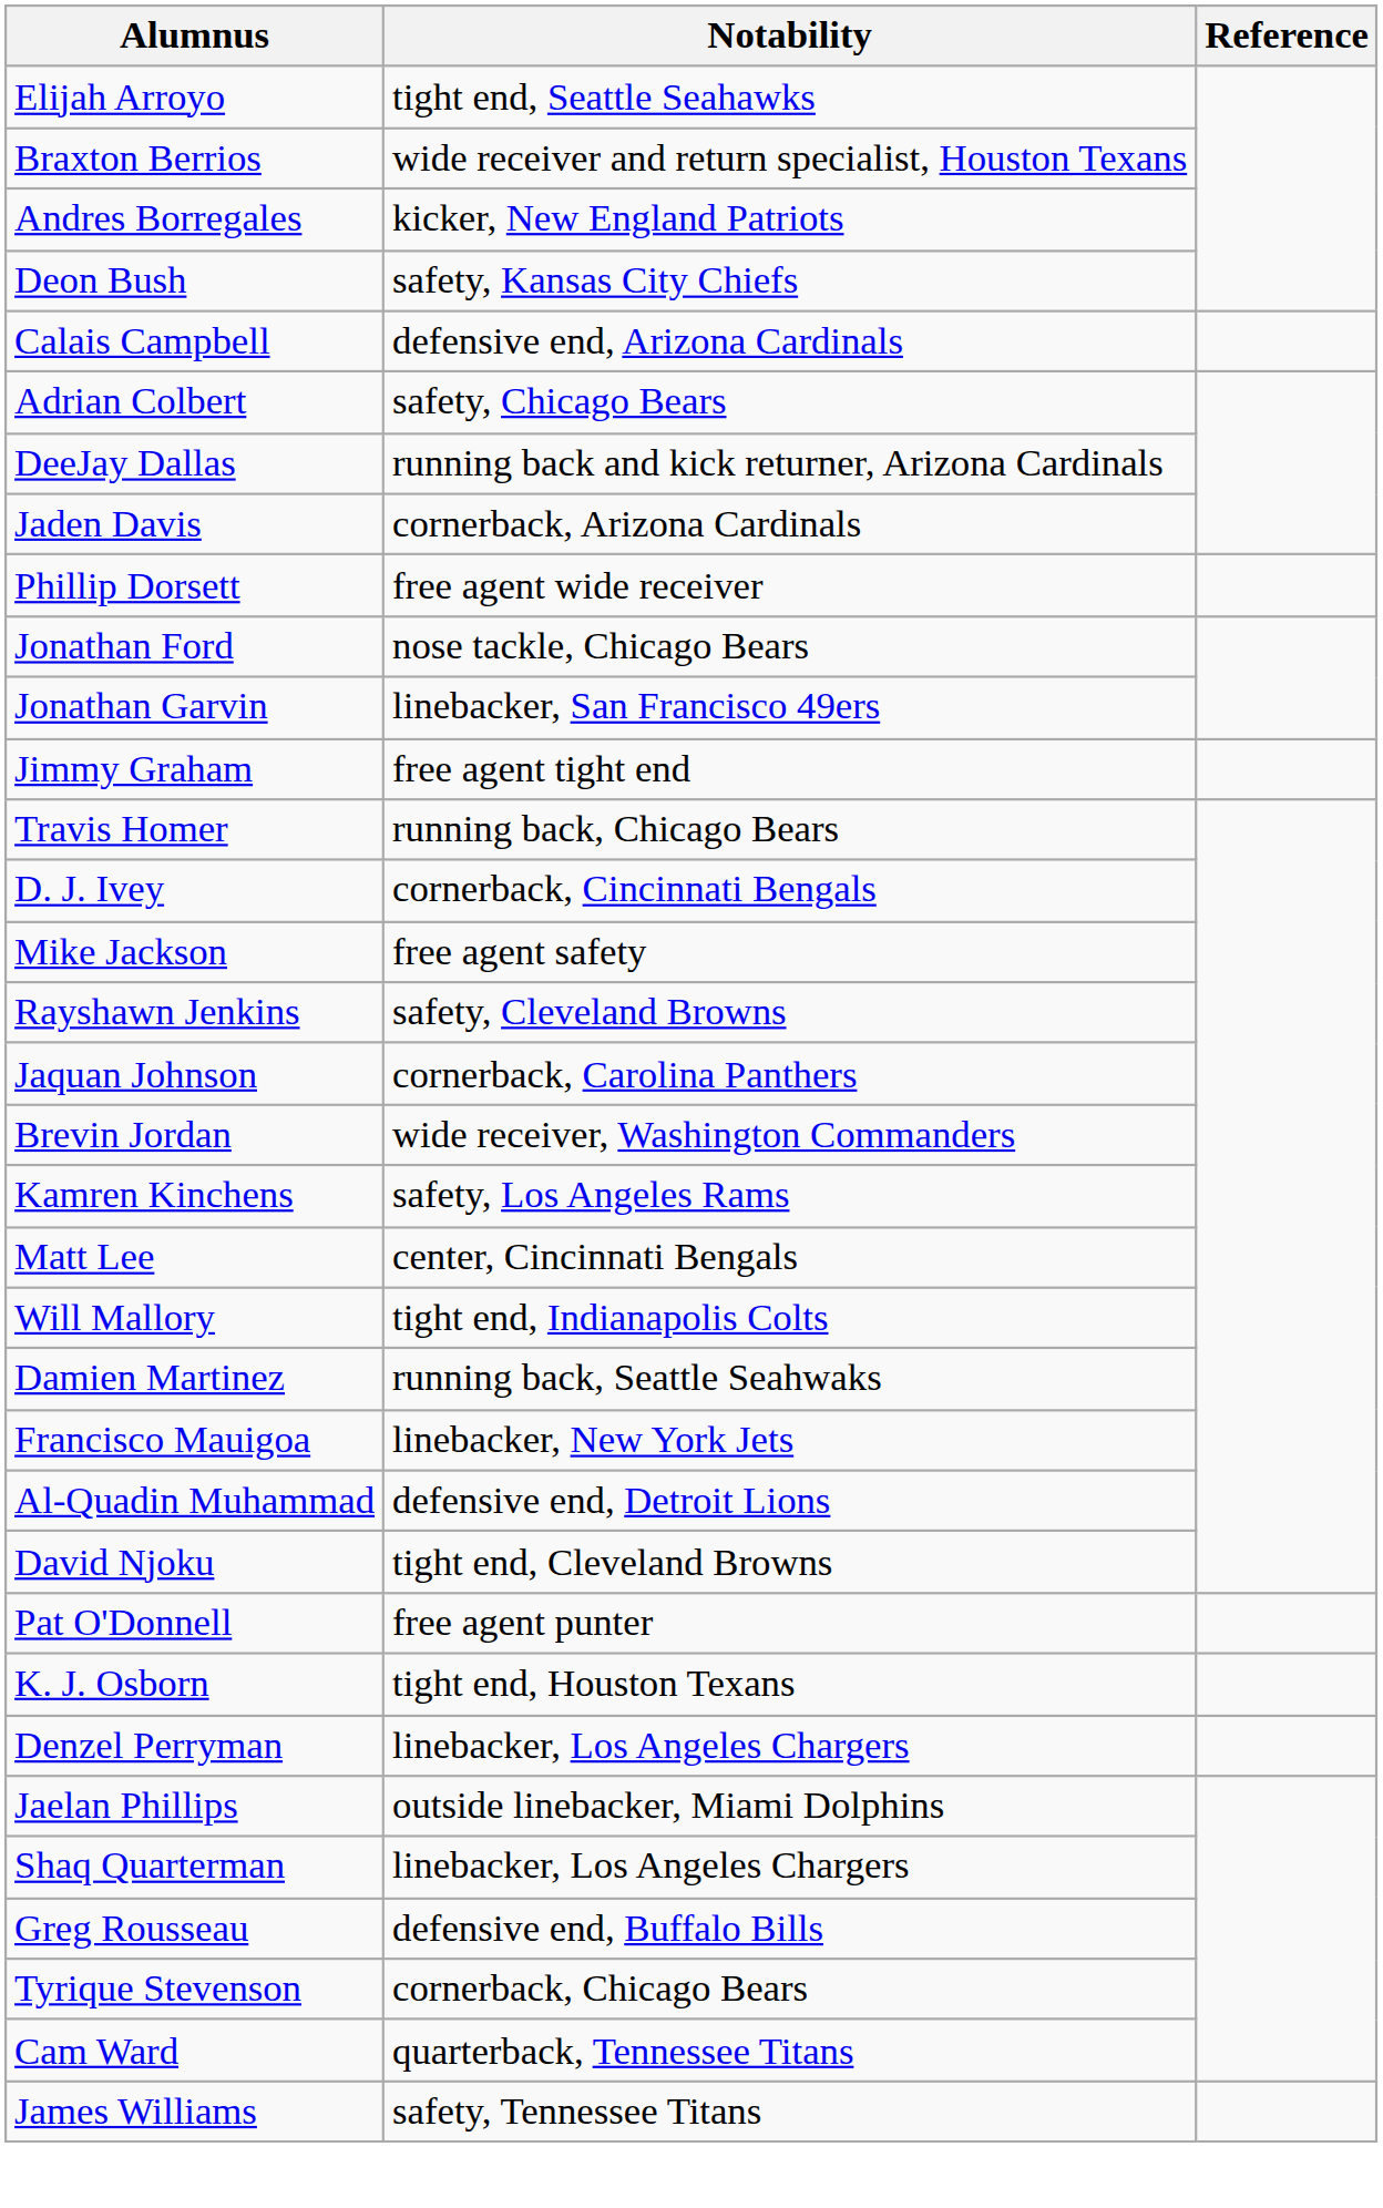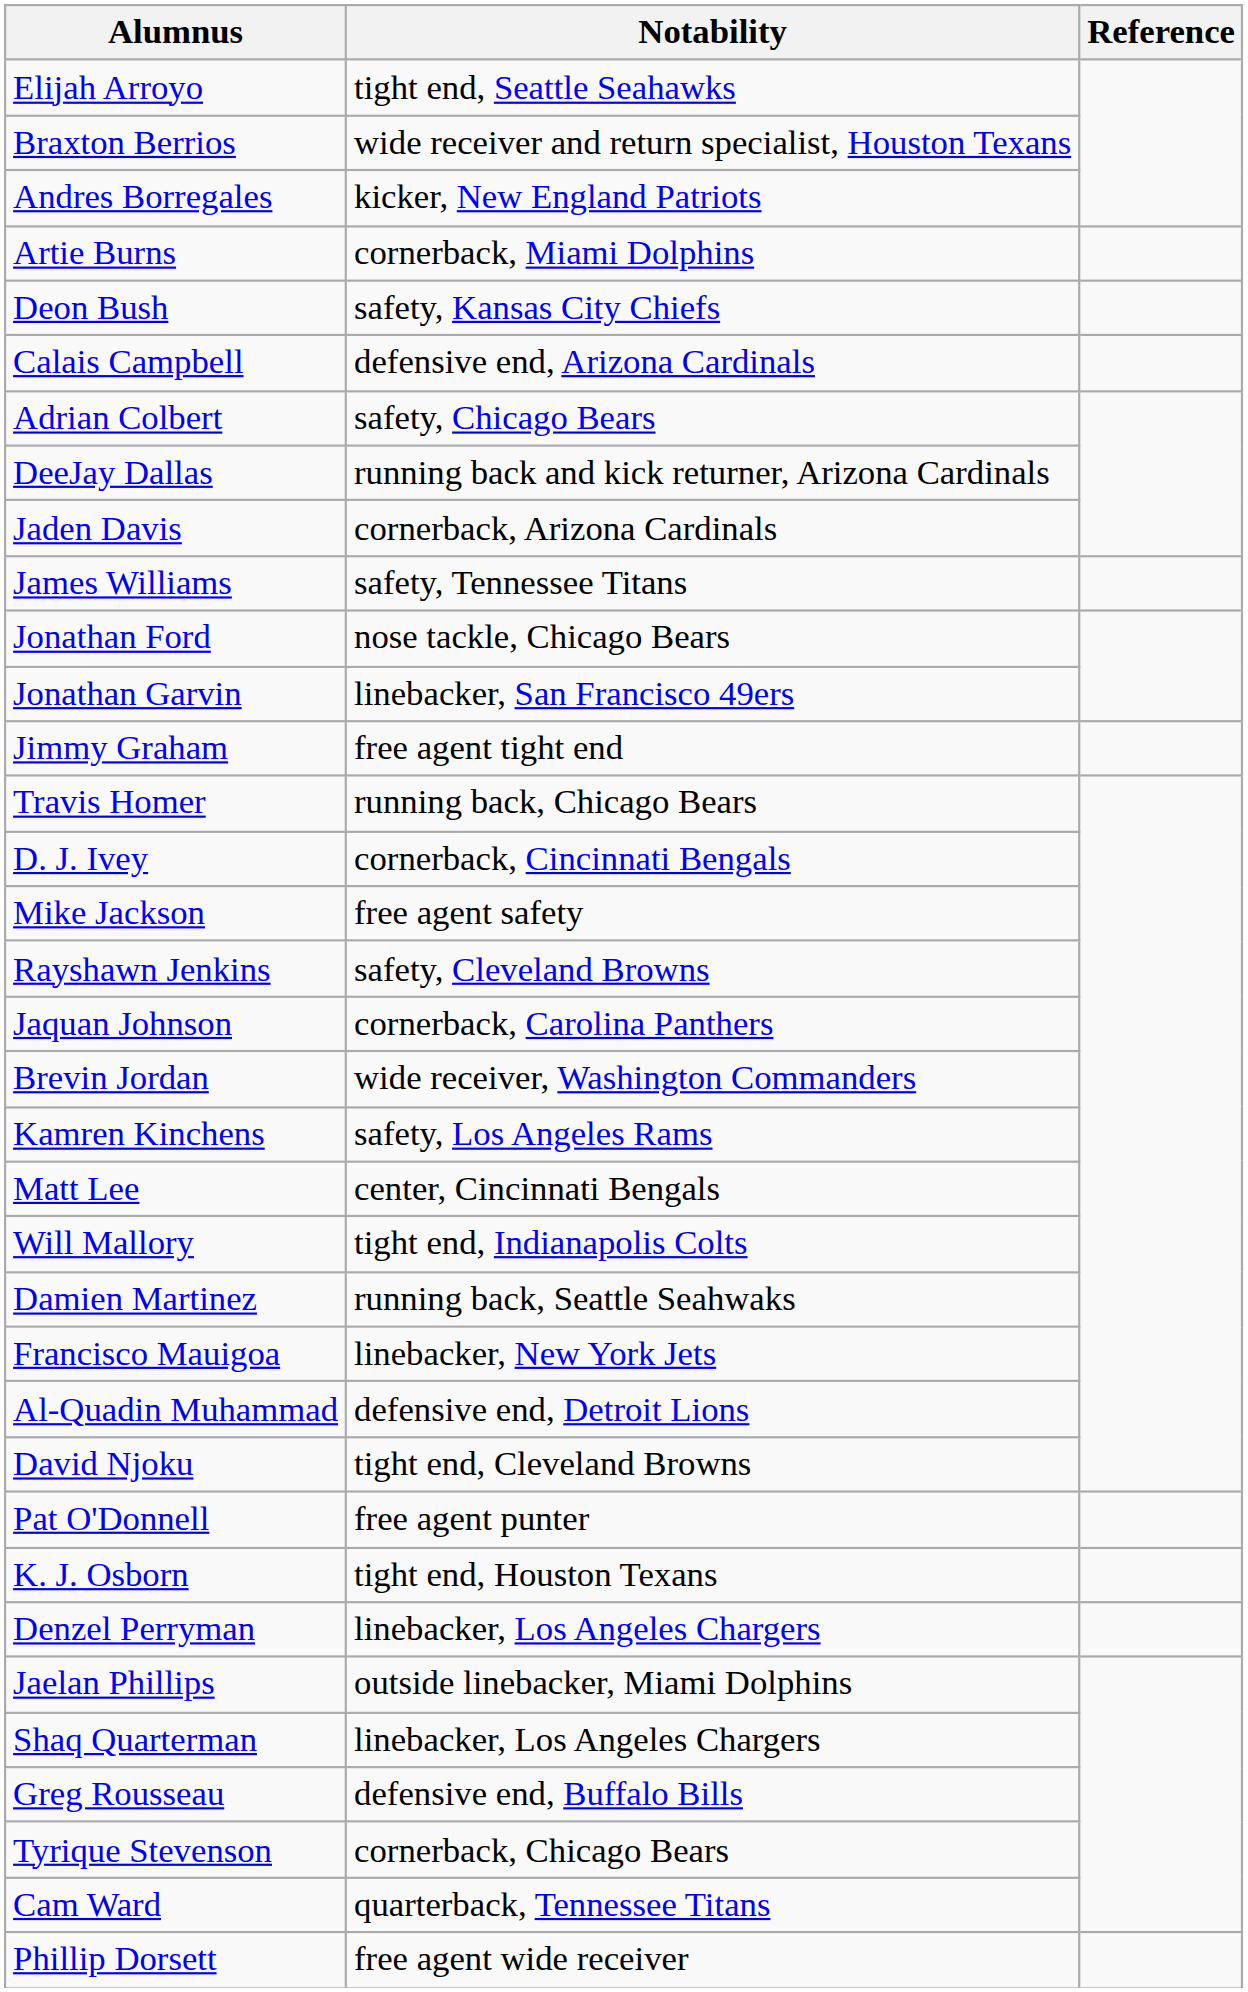 <table class="wikitable">
 <tr>
 <th>Alumnus</th>
 <th>Notability</th>
 <th>Reference</th>
 </tr>
 <tr>
 <td><a href='#'>Elijah Arroyo</a></td>
 <td>tight end, <a href='#'>Seattle Seahawks</a></td>
 </tr>
 <tr>
 <td><a href='#'>Braxton Berrios</a></td>
 <td>wide receiver and return specialist, <a href='#'>Houston Texans</a></td>
 </tr>
 <tr>
 <td><a href='#'>Andres Borregales</a></td>
 <td>kicker, <a href='#'>New England Patriots</a></td>
+</tr>
+<tr>
+<td><a href='#'>Artie Burns</a></td>
+<td>cornerback, <a href='#'>Miami Dolphins</a></td>
+<td></td>
 </tr>
 <tr>
 <td><a href='#'>Deon Bush</a></td>
 <td>safety, <a href='#'>Kansas City Chiefs</a></td>
 </tr>
 <tr>
 <td><a href='#'>Calais Campbell</a></td>
 <td>defensive end, <a href='#'>Arizona Cardinals</a></td>
 <td></td>
 </tr>
 <tr>
 <td><a href='#'>Adrian Colbert</a></td>
 <td>safety, <a href='#'>Chicago Bears</a></td>
 </tr>
 <tr>
 <td><a href='#'>DeeJay Dallas</a></td>
 <td>running back and kick returner, Arizona Cardinals</td>
 </tr>
 <tr>
 <td><a href='#'>Jaden Davis</a></td>
 <td>cornerback, Arizona Cardinals</td>
 </tr>
 <tr>
-<td><a href='#'>Phillip Dorsett</a></td>
-<td>free agent wide receiver</td>
+<td><a href='#'>James Williams</a></td>
+<td>safety, Tennessee Titans</td>
 <td></td>
 </tr>
 <tr>
 <td><a href='#'>Jonathan Ford</a></td>
 <td>nose tackle, Chicago Bears</td>
 </tr>
 <tr>
 <td><a href='#'>Jonathan Garvin</a></td>
 <td>linebacker, <a href='#'>San Francisco 49ers</a></td>
 </tr>
 <tr>
 <td><a href='#'>Jimmy Graham</a></td>
 <td>free agent tight end</td>
 <td></td>
 </tr>
 <tr>
 <td><a href='#'>Travis Homer</a></td>
 <td>running back, Chicago Bears</td>
 </tr>
 <tr>
 <td><a href='#'>D. J. Ivey</a></td>
 <td>cornerback, <a href='#'>Cincinnati Bengals</a></td>
 </tr>
 <tr>
 <td><a href='#'>Mike Jackson</a></td>
 <td>free agent safety</td>
 </tr>
 <tr>
 <td><a href='#'>Rayshawn Jenkins</a></td>
 <td>safety, <a href='#'>Cleveland Browns</a></td>
 </tr>
 <tr>
 <td><a href='#'>Jaquan Johnson</a></td>
 <td>cornerback, <a href='#'>Carolina Panthers</a></td>
 </tr>
 <tr>
 <td><a href='#'>Brevin Jordan</a></td>
 <td>wide receiver, <a href='#'>Washington Commanders</a></td>
 </tr>
 <tr>
 <td><a href='#'>Kamren Kinchens</a></td>
 <td>safety, <a href='#'>Los Angeles Rams</a></td>
 </tr>
 <tr>
 <td><a href='#'>Matt Lee</a></td>
 <td>center, Cincinnati Bengals</td>
 </tr>
 <tr>
 <td><a href='#'>Will Mallory</a></td>
 <td>tight end, <a href='#'>Indianapolis Colts</a></td>
 </tr>
 <tr>
 <td><a href='#'>Damien Martinez</a></td>
 <td>running back, Seattle Seahwaks</td>
 </tr>
 <tr>
 <td><a href='#'>Francisco Mauigoa</a></td>
 <td>linebacker, <a href='#'>New York Jets</a></td>
 </tr>
 <tr>
 <td><a href='#'>Al-Quadin Muhammad</a></td>
 <td>defensive end, <a href='#'>Detroit Lions</a></td>
 </tr>
 <tr>
 <td><a href='#'>David Njoku</a></td>
 <td>tight end, Cleveland Browns</td>
 </tr>
 <tr>
 <td><a href='#'>Pat O'Donnell</a></td>
 <td>free agent punter</td>
 <td></td>
 </tr>
 <tr>
 <td><a href='#'>K. J. Osborn</a></td>
 <td>tight end, Houston Texans</td>
 </tr>
 <tr>
 <td><a href='#'>Denzel Perryman</a></td>
 <td>linebacker, <a href='#'>Los Angeles Chargers</a></td>
 <td></td>
 </tr>
 <tr>
 <td><a href='#'>Jaelan Phillips</a></td>
 <td>outside linebacker, Miami Dolphins</td>
 </tr>
 <tr>
 <td><a href='#'>Shaq Quarterman</a></td>
 <td>linebacker, Los Angeles Chargers</td>
 </tr>
 <tr>
 <td><a href='#'>Greg Rousseau</a></td>
 <td>defensive end, <a href='#'>Buffalo Bills</a></td>
 </tr>
 <tr>
 <td><a href='#'>Tyrique Stevenson</a></td>
 <td>cornerback, Chicago Bears</td>
 </tr>
 <tr>
 <td><a href='#'>Cam Ward</a></td>
 <td>quarterback, <a href='#'>Tennessee Titans</a></td>
 </tr>
 <tr>
-<td><a href='#'>James Williams</a></td>
-<td>safety, Tennessee Titans</td>
+<td><a href='#'>Phillip Dorsett</a></td>
+<td>free agent wide receiver</td>
 <td></td>
 </tr>
 </table>
